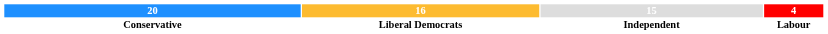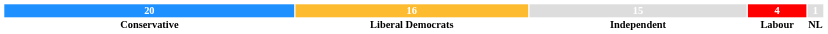 <table style="width:100%; text-align:center;">
 <tr style="color:white;">
 <td style="background:dodgerblue; width:35.71%;"><strong>20</strong></td>
 <td style="background:#FDBB30; width:28.57%;"><strong>16</strong></td>
 <td style="background:#DDDDDD; width:26.79%;"><strong>15</strong></td>
 <td style="background:red; width:7.14%;"><strong>4</strong></td>
+<td style="background:#DDDDDD; width:1.79%;"><strong>1</strong></td>
 </tr>
 <tr>
 <td><span><strong>Conservative</strong></span></td>
 <td><span><strong>Liberal Democrats</strong></span></td>
 <td><span><strong>Independent</strong></span></td>
 <td><span><strong>Labour</strong></span></td>
+<td><span><strong>NL</strong></span></td>
 </tr>
 </table>
